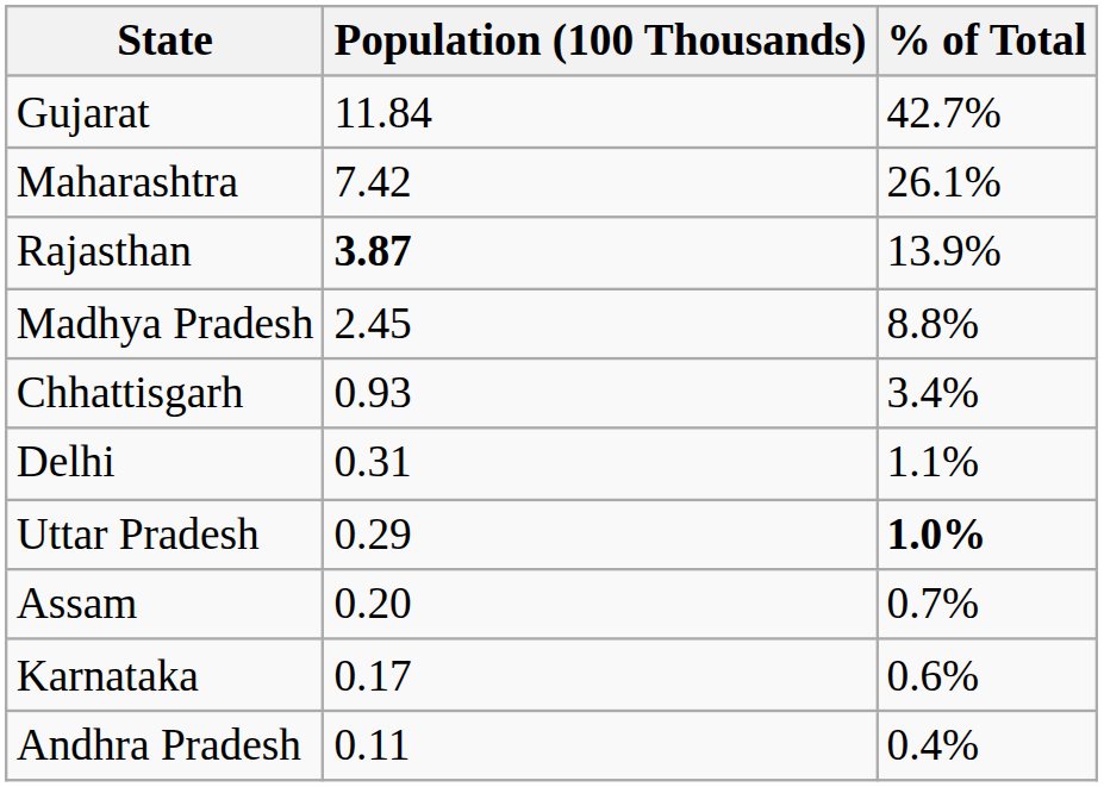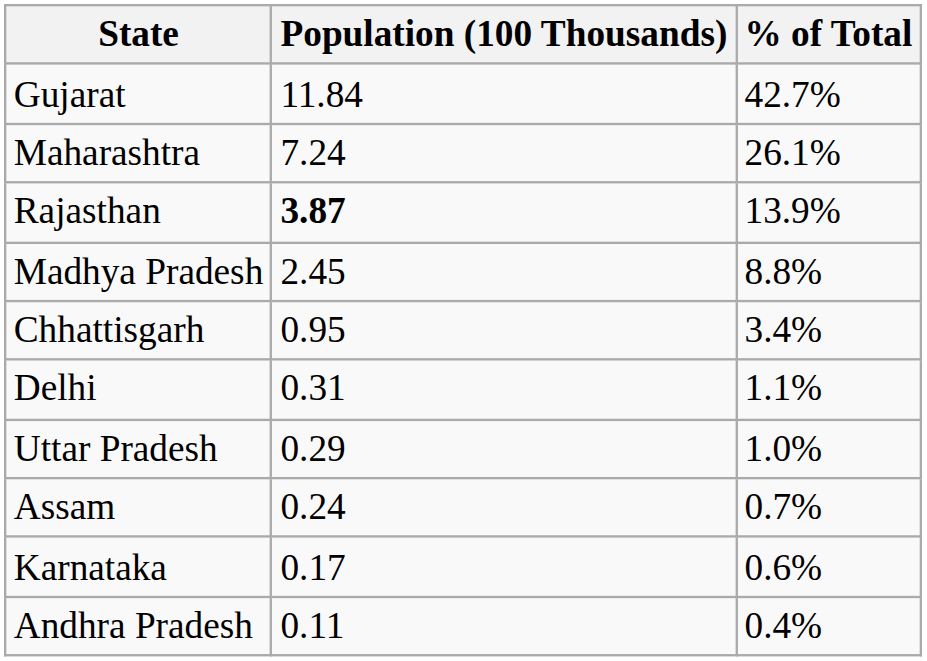 <table class="wikitable">
 <tr>
 <th>State</th>
 <th>Population (100 Thousands)</th>
 <th>% of Total</th>
 </tr>
 <tr>
 <td>Gujarat</td>
 <td>11.84</td>
 <td>42.7%</td>
 </tr>
 <tr>
 <td>Maharashtra</td>
-<td>7.42</td>
+<td>7.24</td>
 <td>26.1%</td>
 </tr>
 <tr>
 <td>Rajasthan</td>
 <td><strong>3.87</strong></td>
 <td>13.9%</td>
 </tr>
 <tr>
 <td>Madhya Pradesh</td>
 <td>2.45</td>
 <td>8.8%</td>
 </tr>
 <tr>
 <td>Chhattisgarh</td>
-<td>0.93</td>
+<td>0.95</td>
 <td>3.4%</td>
 </tr>
 <tr>
 <td>Delhi</td>
 <td>0.31</td>
 <td>1.1%</td>
 </tr>
 <tr>
 <td>Uttar Pradesh</td>
 <td>0.29</td>
-<td><strong>1.0%</strong></td>
+<td>1.0%</td>
 </tr>
 <tr>
 <td>Assam</td>
-<td>0.20</td>
+<td>0.24</td>
 <td>0.7%</td>
 </tr>
 <tr>
 <td>Karnataka</td>
 <td>0.17</td>
 <td>0.6%</td>
 </tr>
 <tr>
 <td>Andhra Pradesh</td>
 <td>0.11</td>
 <td>0.4%</td>
 </tr>
 </table>
